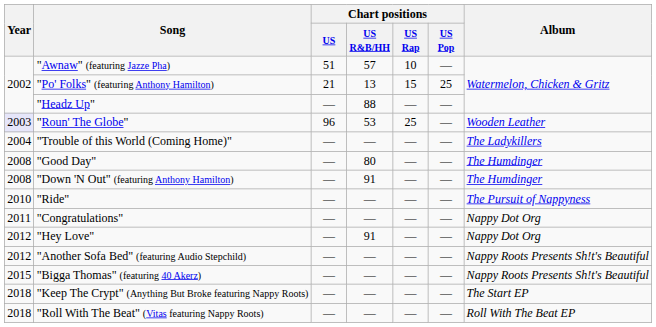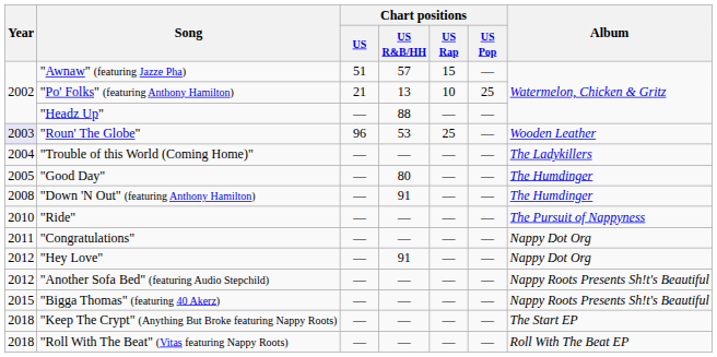 <table class="wikitable">
 <tr>
 <th rowspan="2">Year</th>
 <th rowspan="2">Song</th>
 <th colspan="4">Chart positions</th>
 <th rowspan="2">Album</th>
 </tr>
 <tr>
 <th width="40"><small><a href='#'>US</a></small></th>
 <th width="40"><small><a href='#'>US R&B/HH</a></small></th>
 <th width="40"><small><a href='#'>US Rap</a></small></th>
 <th width="40"><small><a href='#'>US Pop</a></small></th>
 </tr>
 <tr>
 <td style="text-align:center;" rowspan="3">2002</td>
 <td align="left">"<a href='#'>Awnaw</a>" <small>(featuring <a href='#'>Jazze Pha</a>)</small></td>
 <td style="text-align:center;">51</td>
 <td style="text-align:center;">57</td>
-<td style="text-align:center;">10</td>
+<td style="text-align:center;">15</td>
 <td style="text-align:center;">—</td>
 <td style="text-align:left;" rowspan="3"><em><a href='#'>Watermelon, Chicken & Gritz</a></em></td>
 </tr>
 <tr>
 <td align="left">"<a href='#'>Po' Folks</a>" <small>(featuring <a href='#'>Anthony Hamilton</a>)</small></td>
 <td style="text-align:center;">21</td>
 <td style="text-align:center;">13</td>
-<td style="text-align:center;">15</td>
+<td style="text-align:center;">10</td>
 <td style="text-align:center;">25</td>
 </tr>
 <tr>
 <td align="left">"<a href='#'>Headz Up</a>"</td>
 <td style="text-align:center;">—</td>
 <td style="text-align:center;">88</td>
 <td style="text-align:center;">—</td>
 <td style="text-align:center;">—</td>
 </tr>
 <tr>
 <td style="background: lavender; text-align:center;">2003</td>
 <td align="left">"<a href='#'>Roun' The Globe</a>"</td>
 <td style="text-align:center;">96</td>
 <td style="text-align:center;">53</td>
 <td style="text-align:center;">25</td>
 <td style="text-align:center;">—</td>
 <td style="text-align:left;"><em><a href='#'>Wooden Leather</a></em></td>
 </tr>
 <tr>
 <td style="text-align:center;">2004</td>
 <td align="left">"Trouble of this World (Coming Home)"</td>
 <td style="text-align:center;">—</td>
 <td style="text-align:center;">—</td>
 <td style="text-align:center;">—</td>
 <td style="text-align:center;">—</td>
 <td><em><a href='#'>The Ladykillers</a></em></td>
 </tr>
 <tr>
-<td style="text-align:center;">2008</td>
+<td style="text-align:center;">2005</td>
 <td align="left">"Good Day"</td>
 <td style="text-align:center;">—</td>
 <td style="text-align:center;">80</td>
 <td style="text-align:center;">—</td>
 <td style="text-align:center;">—</td>
 <td style="text-align:left;"><em><a href='#'>The Humdinger</a></em></td>
 </tr>
 <tr>
 <td style="text-align:center;">2008</td>
 <td align="left">"Down 'N Out" <small>(featuring <a href='#'>Anthony Hamilton</a>)</small></td>
 <td style="text-align:center;">—</td>
 <td style="text-align:center;">91</td>
 <td style="text-align:center;">—</td>
 <td style="text-align:center;">—</td>
 <td style="text-align:left;"><em><a href='#'>The Humdinger</a></em></td>
 </tr>
 <tr>
 <td style="text-align:center;">2010</td>
 <td align="left">"Ride"</td>
 <td style="text-align:center;">—</td>
 <td style="text-align:center;">—</td>
 <td style="text-align:center;">—</td>
 <td style="text-align:center;">—</td>
 <td style="text-align:left;"><em><a href='#'>The Pursuit of Nappyness</a></em></td>
 </tr>
 <tr>
 <td style="text-align:center;">2011</td>
 <td align="left">"Congratulations"</td>
 <td style="text-align:center;">—</td>
 <td style="text-align:center;">—</td>
 <td style="text-align:center;">—</td>
 <td style="text-align:center;">—</td>
 <td style="text-align:left;"><em>Nappy Dot Org</em></td>
 </tr>
 <tr>
 <td style="text-align:center;">2012</td>
 <td align="left">"Hey Love"</td>
 <td style="text-align:center;">—</td>
 <td style="text-align:center;">91</td>
 <td style="text-align:center;">—</td>
 <td style="text-align:center;">—</td>
 <td style="text-align:left;"><em>Nappy Dot Org</em></td>
 </tr>
 <tr>
 <td style="text-align:center;">2012</td>
 <td align="left">"Another Sofa Bed" <small>(featuring Audio Stepchild)</small></td>
 <td style="text-align:center;">—</td>
 <td style="text-align:center;">—</td>
 <td style="text-align:center;">—</td>
 <td style="text-align:center;">—</td>
 <td style="text-align:left;"><em>Nappy Roots Presents Sh!t's Beautiful</em></td>
 </tr>
 <tr>
 <td style="text-align:center;">2015</td>
 <td align="left">"Bigga Thomas" <small>(featuring <a href='#'>40 Akerz</a>)</small></td>
 <td style="text-align:center;">—</td>
 <td style="text-align:center;">—</td>
 <td style="text-align:center;">—</td>
 <td style="text-align:center;">—</td>
 <td style="text-align:left;"><em>Nappy Roots Presents Sh!t's Beautiful</em></td>
 </tr>
 <tr>
 <td style="text-align:center;">2018</td>
 <td align="left">"Keep The Crypt" <small>(Anything But Broke featuring Nappy Roots)</small></td>
 <td style="text-align:center;">—</td>
 <td style="text-align:center;">—</td>
 <td style="text-align:center;">—</td>
 <td style="text-align:center;">—</td>
 <td style="text-align:left;"><em>The Start EP</em></td>
 </tr>
 <tr>
 <td style="text-align:center;">2018</td>
 <td align="left">"Roll With The Beat" <small>(<a href='#'>Vitas</a> featuring Nappy Roots)</small></td>
 <td style="text-align:center;">—</td>
 <td style="text-align:center;">—</td>
 <td style="text-align:center;">—</td>
 <td style="text-align:center;">—</td>
 <td style="text-align:left;"><em>Roll With The Beat EP</em></td>
 </tr>
 </table>
